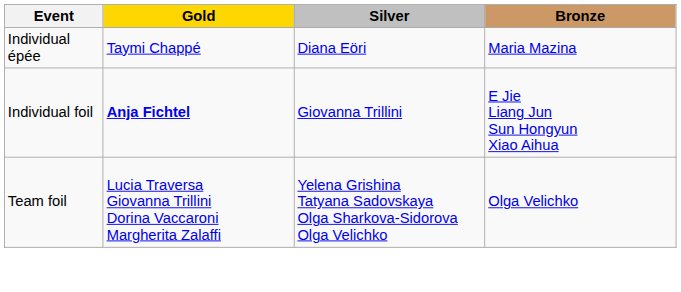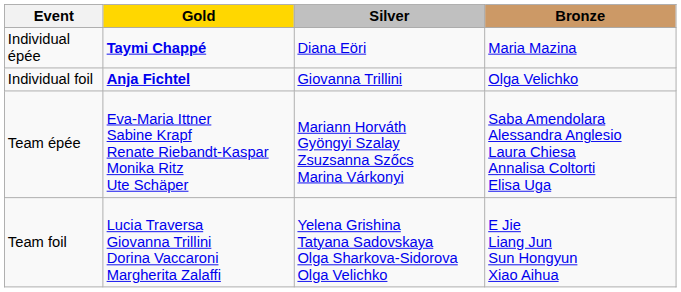 <table class="wikitable">
 <tr>
 <th width="100">Event</th>
 <th style="background-color:gold;" width="200"> Gold</th>
 <th style="background-color:silver;" width="200"> Silver</th>
 <th style="background-color:#CC9966;" width="200"> Bronze</th>
 </tr>
 <tr>
 <td>Individual épée</td>
-<td> <a href='#'>Taymi Chappé</a></td>
+<td><strong> <a href='#'>Taymi Chappé</a></strong></td>
 <td> <a href='#'>Diana Eöri</a></td>
 <td> <a href='#'>Maria Mazina</a></td>
 </tr>
 <tr>
 <td>Individual foil</td>
 <td><strong> <a href='#'>Anja Fichtel</a></strong></td>
 <td> <a href='#'>Giovanna Trillini</a></td>
-<td> <br><a href='#'>E Jie</a> <br><a href='#'>Liang Jun</a> <br><a href='#'>Sun Hongyun</a><br><a href='#'>Xiao Aihua</a></td>
+<td> <a href='#'>Olga Velichko</a></td>
+</tr>
+<tr>
+<td>Team épée</td>
+<td> <br><a href='#'>Eva-Maria Ittner</a> <br><a href='#'>Sabine Krapf</a> <br><a href='#'>Renate Riebandt-Kaspar</a><br><a href='#'>Monika Ritz</a><br><a href='#'>Ute Schäper</a></td>
+<td> <br><a href='#'>Mariann Horváth</a> <br><a href='#'>Gyöngyi Szalay</a> <br><a href='#'>Zsuzsanna Szőcs</a><br><a href='#'>Marina Várkonyi</a></td>
+<td> <br><a href='#'>Saba Amendolara</a> <br><a href='#'>Alessandra Anglesio</a> <br><a href='#'>Laura Chiesa</a><br><a href='#'>Annalisa Coltorti</a><br><a href='#'>Elisa Uga</a></td>
 </tr>
 <tr>
 <td>Team foil</td>
 <td> <br><a href='#'>Lucia Traversa</a> <br><a href='#'>Giovanna Trillini</a> <br><a href='#'>Dorina Vaccaroni</a> <br><a href='#'>Margherita Zalaffi</a></td>
 <td> <br><a href='#'>Yelena Grishina</a> <br><a href='#'>Tatyana Sadovskaya</a> <br><a href='#'>Olga Sharkova-Sidorova</a> <br><a href='#'>Olga Velichko</a></td>
-<td> <a href='#'>Olga Velichko</a></td>
+<td> <br><a href='#'>E Jie</a> <br><a href='#'>Liang Jun</a> <br><a href='#'>Sun Hongyun</a><br><a href='#'>Xiao Aihua</a></td>
 </tr>
 </table>
